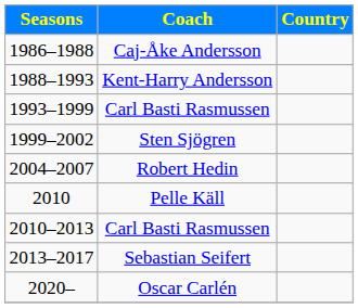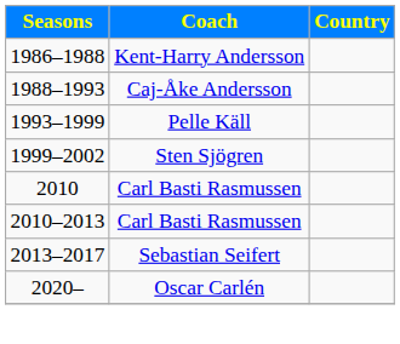 <table class="wikitable" style="text-align: center">
 <tr>
 <th style="color:#FFFF00; background:#0080FF">Seasons</th>
 <th style="color:#FFFF00; background:#0080FF">Coach</th>
 <th style="color:#FFFF00; background:#0080FF">Country</th>
 </tr>
 <tr>
 <td style="text-align: center">1986–1988</td>
+<td style="text-align: center"><a href='#'>Kent-Harry Andersson</a></td>
+<td style="text-align: center"></td>
+</tr>
+<tr>
+<td style="text-align: center">1988–1993</td>
 <td style="text-align: center"><a href='#'>Caj-Åke Andersson</a></td>
 <td style="text-align: center"></td>
 </tr>
 <tr>
-<td style="text-align: center">1988–1993</td>
-<td style="text-align: center"><a href='#'>Kent-Harry Andersson</a></td>
-<td style="text-align: center"></td>
-</tr>
-<tr>
 <td style="text-align: center">1993–1999</td>
-<td style="text-align: center"><a href='#'>Carl Basti Rasmussen</a></td>
+<td style="text-align: center"><a href='#'>Pelle Käll</a></td>
 <td style="text-align: center"></td>
 </tr>
 <tr>
 <td style="text-align: center">1999–2002</td>
 <td style="text-align: center"><a href='#'>Sten Sjögren</a></td>
 <td style="text-align: center"></td>
 </tr>
 <tr>
-<td style="text-align: center">2004–2007</td>
-<td style="text-align: center"><a href='#'>Robert Hedin</a></td>
-<td style="text-align: center"></td>
-</tr>
-<tr>
 <td style="text-align: center">2010</td>
-<td style="text-align: center"><a href='#'>Pelle Käll</a></td>
+<td style="text-align: center"><a href='#'>Carl Basti Rasmussen</a></td>
 <td style="text-align: center"></td>
 </tr>
 <tr>
 <td style="text-align: center">2010–2013</td>
 <td style="text-align: center"><a href='#'>Carl Basti Rasmussen</a></td>
 <td style="text-align: center"></td>
 </tr>
 <tr>
 <td style="text-align: center">2013–2017</td>
 <td style="text-align: center"><a href='#'>Sebastian Seifert</a></td>
 <td style="text-align: center"></td>
 </tr>
 <tr>
 <td style="text-align: center">2020–</td>
 <td style="text-align: center"><a href='#'>Oscar Carlén</a></td>
 <td style="text-align: center"></td>
 </tr>
 <tr>
 </tr>
 </table>
